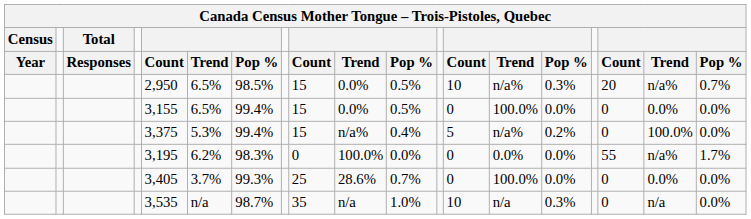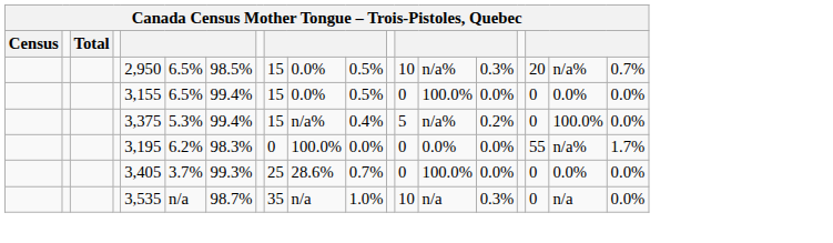 <table class="wikitable">
 <tr>
 <th colspan="19">Canada Census Mother Tongue – Trois-Pistoles, Quebec</th>
 </tr>
 <tr>
 <th>Census</th>
 <td></td>
 <th>Total</th>
 <td colspan="1"></td>
 <th colspan="3"></th>
 <td colspan="1"></td>
 <th colspan="3"></th>
 <td colspan="1"></td>
 <th colspan="3"></th>
 <td colspan="1"></td>
 <th colspan="3"></th>
-</tr>
-<tr>
-<th>Year</th>
-<td></td>
-<th>Responses</th>
-<td></td>
-<th>Count</th>
-<th>Trend</th>
-<th>Pop %</th>
-<td></td>
-<th>Count</th>
-<th>Trend</th>
-<th>Pop %</th>
-<td></td>
-<th>Count</th>
-<th>Trend</th>
-<th>Pop %</th>
-<td></td>
-<th>Count</th>
-<th>Trend</th>
-<th>Pop %</th>
 </tr>
 <tr>
 <td></td>
 <td></td>
 <td></td>
 <td></td>
 <td>2,950</td>
 <td> 6.5%</td>
 <td>98.5%</td>
 <td></td>
 <td>15</td>
 <td> 0.0%</td>
 <td>0.5%</td>
 <td></td>
 <td>10</td>
 <td> n/a%</td>
 <td>0.3%</td>
 <td></td>
 <td>20</td>
 <td> n/a%</td>
 <td>0.7%</td>
 </tr>
 <tr>
 <td></td>
 <td></td>
 <td></td>
 <td></td>
 <td>3,155</td>
 <td> 6.5%</td>
 <td>99.4%</td>
 <td></td>
 <td>15</td>
 <td> 0.0%</td>
 <td>0.5%</td>
 <td></td>
 <td>0</td>
 <td> 100.0%</td>
 <td>0.0%</td>
 <td></td>
 <td>0</td>
 <td> 0.0%</td>
 <td>0.0%</td>
 </tr>
 <tr>
 <td></td>
 <td></td>
 <td></td>
 <td></td>
 <td>3,375</td>
 <td> 5.3%</td>
 <td>99.4%</td>
 <td></td>
 <td>15</td>
 <td> n/a%</td>
 <td>0.4%</td>
 <td></td>
 <td>5</td>
 <td> n/a%</td>
 <td>0.2%</td>
 <td></td>
 <td>0</td>
 <td> 100.0%</td>
 <td>0.0%</td>
 </tr>
 <tr>
 <td></td>
 <td></td>
 <td></td>
 <td></td>
 <td>3,195</td>
 <td> 6.2%</td>
 <td>98.3%</td>
 <td></td>
 <td>0</td>
 <td> 100.0%</td>
 <td>0.0%</td>
 <td></td>
 <td>0</td>
 <td> 0.0%</td>
 <td>0.0%</td>
 <td></td>
 <td>55</td>
 <td> n/a%</td>
 <td>1.7%</td>
 </tr>
 <tr>
 <td></td>
 <td></td>
 <td></td>
 <td></td>
 <td>3,405</td>
 <td> 3.7%</td>
 <td>99.3%</td>
 <td></td>
 <td>25</td>
 <td> 28.6%</td>
 <td>0.7%</td>
 <td></td>
 <td>0</td>
 <td> 100.0%</td>
 <td>0.0%</td>
 <td></td>
 <td>0</td>
 <td> 0.0%</td>
 <td>0.0%</td>
 </tr>
 <tr>
 <td></td>
 <td></td>
 <td></td>
 <td></td>
 <td>3,535</td>
 <td>n/a</td>
 <td>98.7%</td>
 <td></td>
 <td>35</td>
 <td>n/a</td>
 <td>1.0%</td>
 <td></td>
 <td>10</td>
 <td>n/a</td>
 <td>0.3%</td>
 <td></td>
 <td>0</td>
 <td>n/a</td>
 <td>0.0%</td>
 </tr>
 </table>
